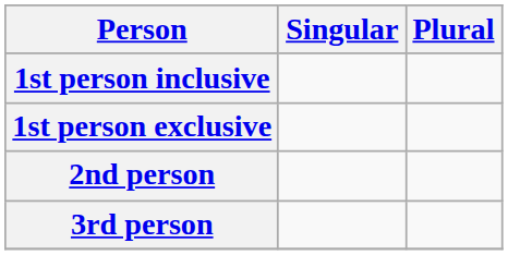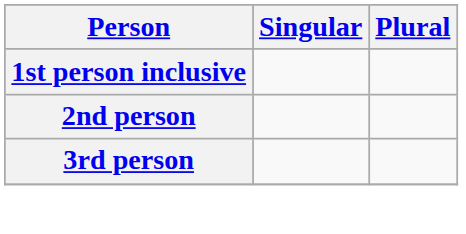 <table class="wikitable" style="text-align: center;">
 <tr>
 <th><a href='#'>Person</a></th>
 <th><a href='#'>Singular</a></th>
 <th><a href='#'>Plural</a></th>
 </tr>
 <tr>
 <th><a href='#'>1st person inclusive</a></th>
-<td></td>
-<td></td>
-</tr>
-<tr>
-<th><a href='#'>1st person exclusive</a></th>
 <td></td>
 <td></td>
 </tr>
 <tr>
 <th><a href='#'>2nd person</a></th>
 <td></td>
 <td></td>
 </tr>
 <tr>
 <th><a href='#'>3rd person</a></th>
 <td></td>
 <td></td>
 </tr>
 <tr>
 </tr>
 </table>
